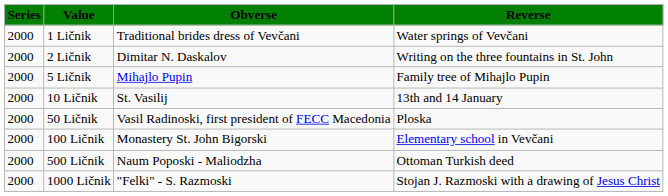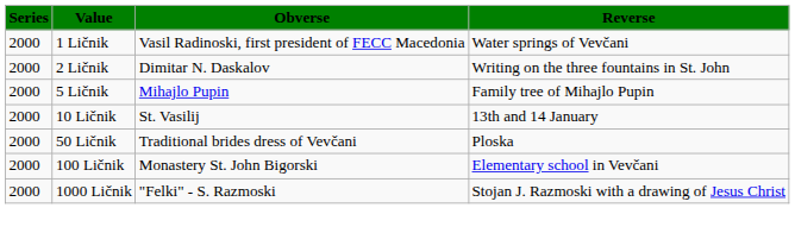 <table class="wikitable">
 <tr>
 <th style="background:green;">Series</th>
 <th style="background:green;">Value</th>
 <th style="background:green;">Obverse</th>
 <th style="background:green;">Reverse</th>
 </tr>
 <tr>
 <td>2000</td>
 <td>1 Ličnik</td>
-<td>Traditional brides dress of Vevčani</td>
+<td>Vasil Radinoski, first president of <a href='#'>FECC</a> Macedonia</td>
 <td>Water springs of Vevčani</td>
 </tr>
 <tr>
 <td>2000</td>
 <td>2 Ličnik</td>
 <td>Dimitar N. Daskalov</td>
 <td>Writing on the three fountains in St. John</td>
 </tr>
 <tr>
 <td>2000</td>
 <td>5 Ličnik</td>
 <td><a href='#'>Mihajlo Pupin</a></td>
 <td>Family tree of Mihajlo Pupin</td>
 </tr>
 <tr>
 <td>2000</td>
 <td>10 Ličnik</td>
 <td>St. Vasilij</td>
 <td>13th and 14 January</td>
 </tr>
 <tr>
 <td>2000</td>
 <td>50 Ličnik</td>
-<td>Vasil Radinoski, first president of <a href='#'>FECC</a> Macedonia</td>
+<td>Traditional brides dress of Vevčani</td>
 <td>Ploska</td>
 </tr>
 <tr>
 <td>2000</td>
 <td>100 Ličnik</td>
 <td>Monastery St. John Bigorski</td>
 <td><a href='#'>Elementary school</a> in Vevčani</td>
 </tr>
 <tr>
 <td>2000</td>
-<td>500 Ličnik</td>
-<td>Naum Poposki - Maliodzha</td>
-<td>Ottoman Turkish deed</td>
-</tr>
-<tr>
-<td>2000</td>
 <td>1000 Ličnik</td>
 <td>"Felki" - S. Razmoski</td>
 <td>Stojan J. Razmoski with a drawing of <a href='#'>Jesus Christ</a></td>
 </tr>
 </table>
